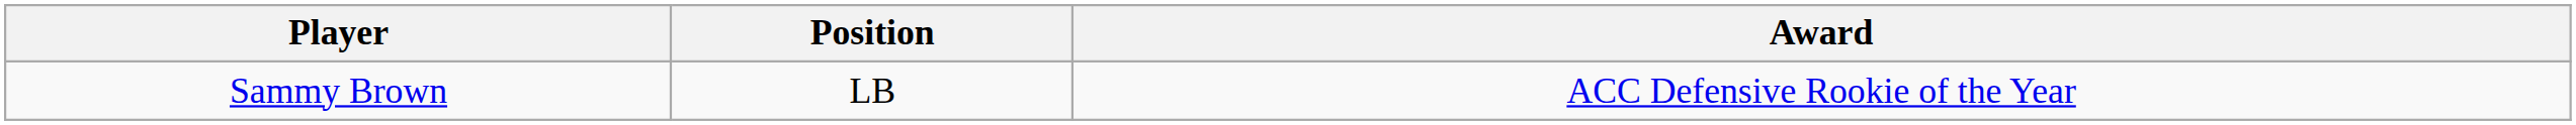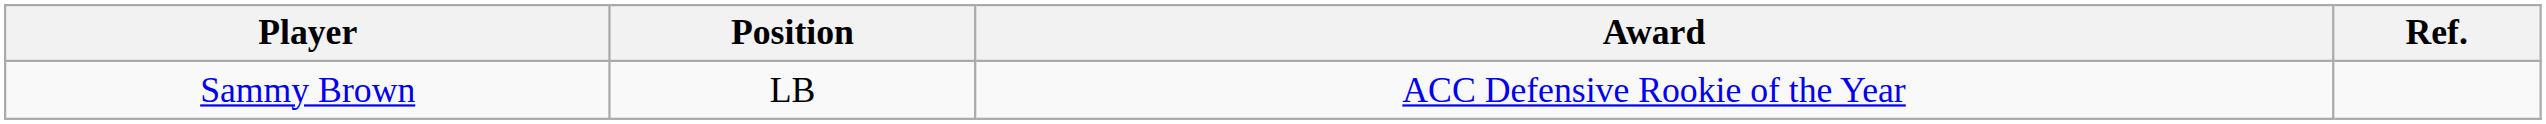 <table class="wikitable" style="width: 90%;text-align: center;">
 <tr>
 <th style=>Player</th>
 <th style=>Position</th>
 <th style=>Award</th>
+<th style=>Ref.</th>
 </tr>
 <tr align="center">
 <td><a href='#'>Sammy Brown</a></td>
 <td>LB</td>
 <td><a href='#'>ACC Defensive Rookie of the Year</a></td>
+<td></td>
 </tr>
 </table>
